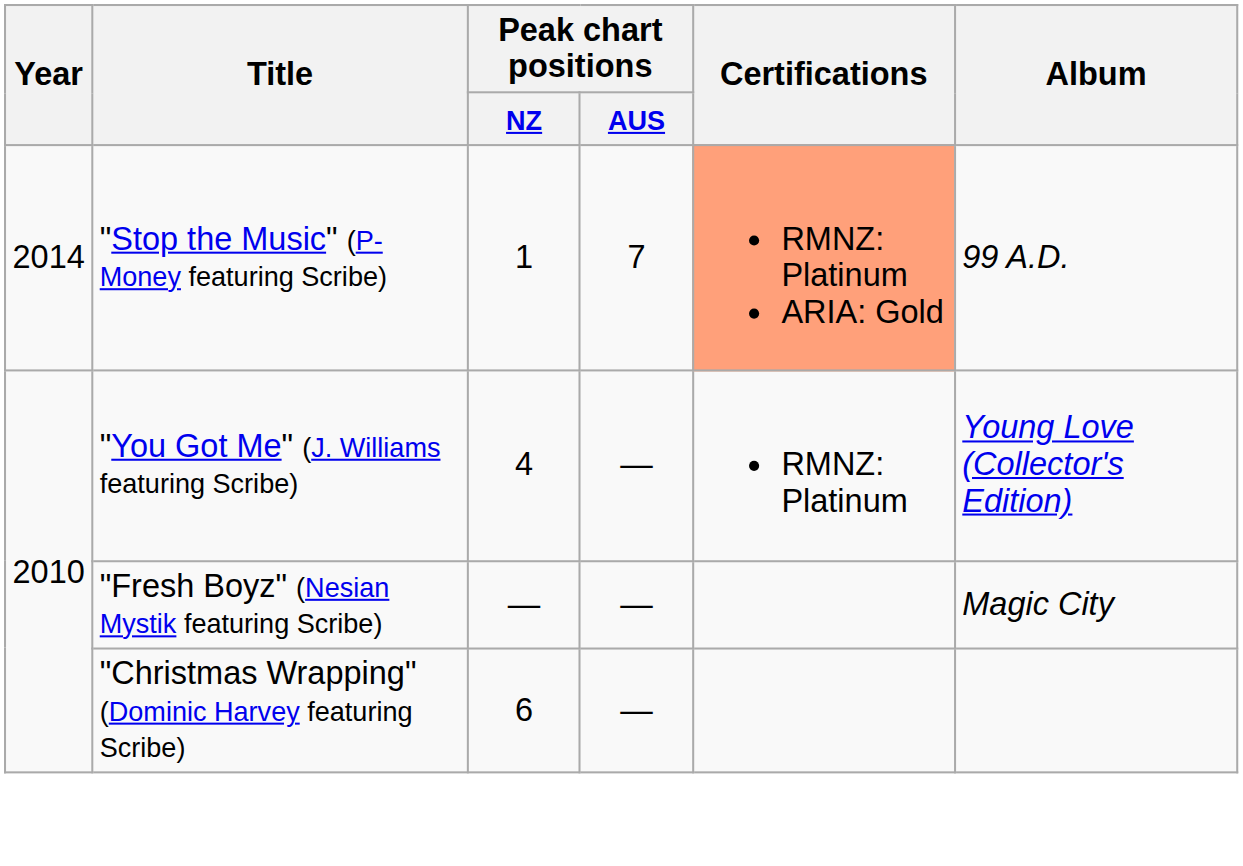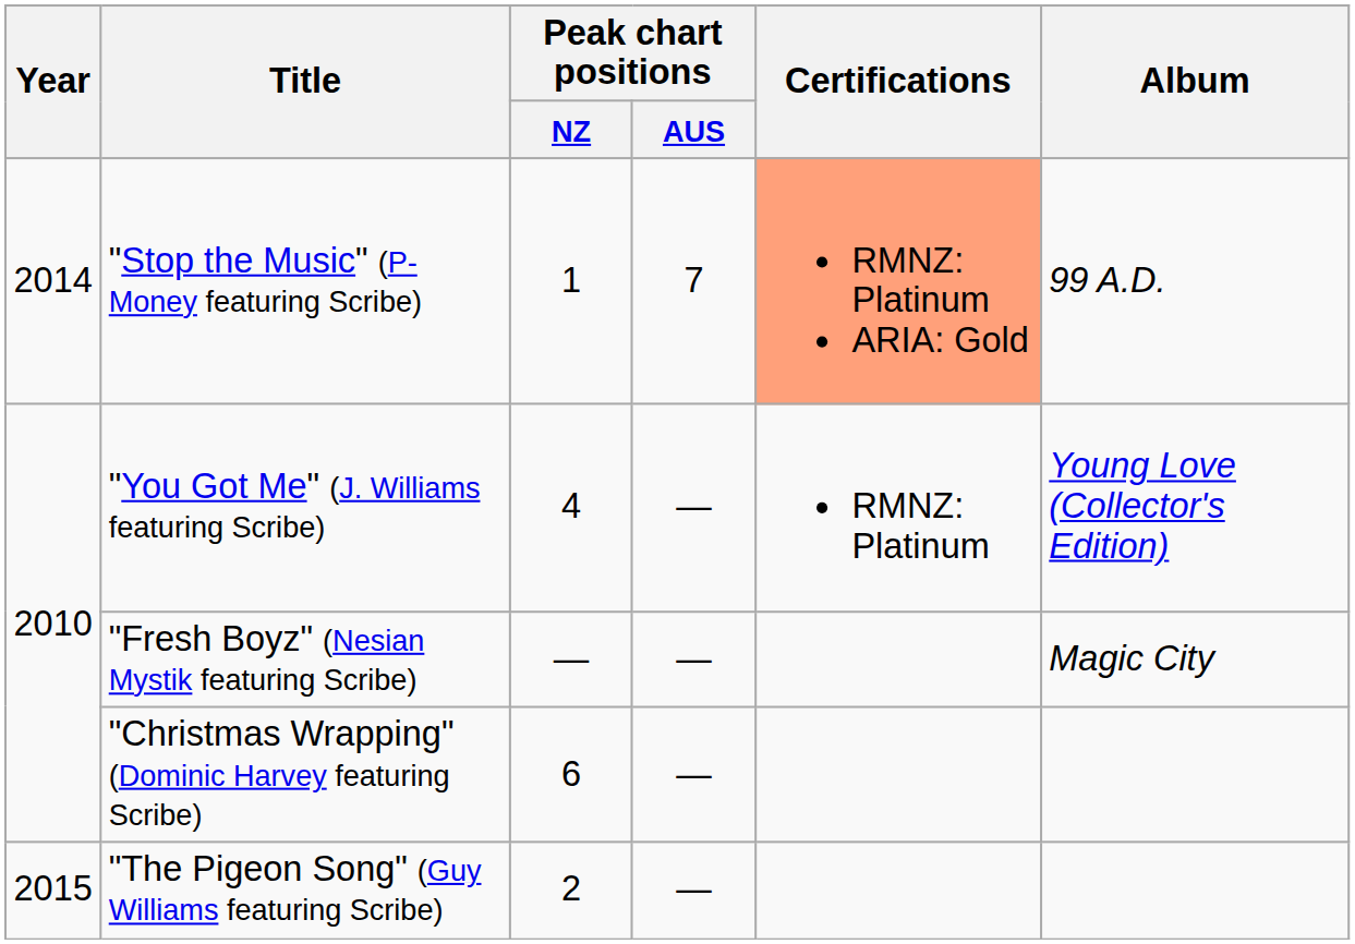 <table class="wikitable">
 <tr>
 <th rowspan="2">Year</th>
 <th rowspan="2">Title</th>
 <th colspan="2">Peak chart positions</th>
 <th rowspan="2">Certifications</th>
 <th rowspan="2">Album</th>
 </tr>
 <tr>
 <th style="width:3em" align="center"><small><a href='#'>NZ</a></small><br></th>
 <th style="width:3em" align="center"><small><a href='#'>AUS</a></small><br></th>
 </tr>
 <tr>
 <td>2014</td>
 <td align="left">"<a href='#'>Stop the Music</a>" <small>(<a href='#'>P-Money</a> featuring Scribe)</small></td>
 <td align="center">1</td>
 <td align="center">7</td>
 <td style="background: lightsalmon;"><br><ul><li>RMNZ: Platinum</li><li>ARIA: Gold</li></ul></td>
 <td><em>99 A.D.</em></td>
 </tr>
 <tr>
 <td rowspan=3>2010</td>
 <td>"<a href='#'>You Got Me</a>" <small>(<a href='#'>J. Williams</a> featuring Scribe)</small></td>
 <td align="center">4</td>
 <td align="center">—</td>
 <td><br><ul><li>RMNZ: Platinum</li></ul></td>
 <td><em><a href='#'>Young Love (Collector's Edition)</a></em></td>
 </tr>
 <tr>
 <td>"Fresh Boyz" <small>(<a href='#'>Nesian Mystik</a> featuring Scribe)</small></td>
 <td align="center">—</td>
 <td align="center">—</td>
 <td></td>
 <td align="left"><em>Magic City</em></td>
 </tr>
 <tr>
 <td>"Christmas Wrapping" <small>(<a href='#'>Dominic Harvey</a> featuring Scribe)</small></td>
 <td align="center">6</td>
 <td align="center">—</td>
 <td></td>
 <td></td>
 </tr>
+<tr>
+<td>2015</td>
+<td>"The Pigeon Song" <small>(<a href='#'>Guy Williams</a> featuring Scribe)</small></td>
+<td align="center">2</td>
+<td align="center">—</td>
+<td></td>
+<td></td>
+</tr>
 </table>
